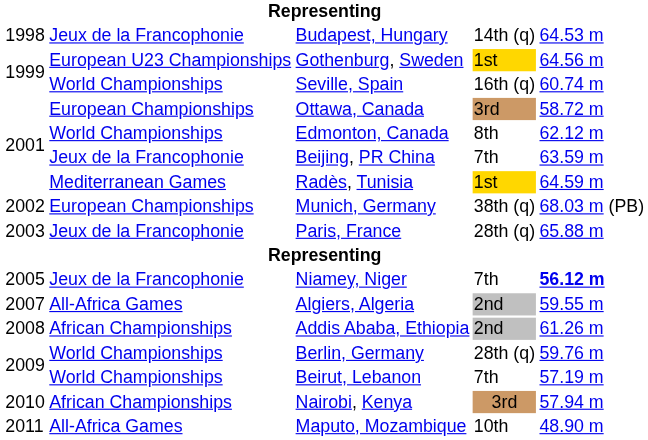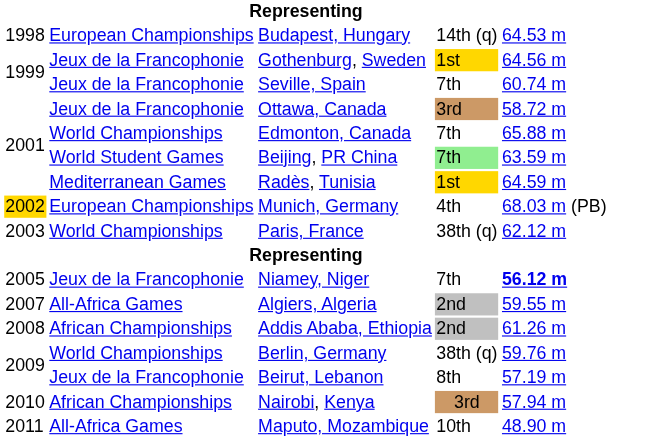 <table>
 <tr>
 <th colspan="5">Representing </th>
 </tr>
 <tr>
 <td>1998</td>
-<td><a href='#'>Jeux de la Francophonie</a></td>
+<td><a href='#'>European Championships</a></td>
 <td><a href='#'>Budapest, Hungary</a></td>
 <td>14th (q)</td>
 <td><a href='#'>64.53 m</a></td>
 </tr>
 <tr>
 <td rowspan=2>1999</td>
-<td><a href='#'>European U23 Championships</a></td>
+<td><a href='#'>Jeux de la Francophonie</a></td>
 <td><a href='#'>Gothenburg</a>, <a href='#'>Sweden</a></td>
 <td bgcolor="gold">1st</td>
 <td><a href='#'>64.56 m</a></td>
 </tr>
 <tr>
-<td><a href='#'>World Championships</a></td>
+<td><a href='#'>Jeux de la Francophonie</a></td>
 <td><a href='#'>Seville, Spain</a></td>
-<td>16th (q)</td>
+<td>7th</td>
 <td><a href='#'>60.74 m</a></td>
 </tr>
 <tr>
 <td rowspan=4>2001</td>
-<td><a href='#'>European Championships</a></td>
+<td><a href='#'>Jeux de la Francophonie</a></td>
 <td><a href='#'>Ottawa, Canada</a></td>
 <td bgcolor=cc9966>3rd</td>
 <td><a href='#'>58.72 m</a></td>
 </tr>
 <tr>
 <td><a href='#'>World Championships</a></td>
 <td><a href='#'>Edmonton, Canada</a></td>
-<td>8th</td>
-<td><a href='#'>62.12 m</a></td>
+<td>7th</td>
+<td><a href='#'>65.88 m</a></td>
 </tr>
 <tr>
-<td><a href='#'>Jeux de la Francophonie</a></td>
+<td><a href='#'>World Student Games</a></td>
 <td><a href='#'>Beijing</a>, <a href='#'>PR China</a></td>
-<td>7th</td>
+<td style="background: lightgreen;">7th</td>
 <td><a href='#'>63.59 m</a></td>
 </tr>
 <tr>
 <td><a href='#'>Mediterranean Games</a></td>
 <td><a href='#'>Radès</a>, <a href='#'>Tunisia</a></td>
 <td bgcolor="gold">1st</td>
 <td><a href='#'>64.59 m</a></td>
 </tr>
 <tr>
-<td>2002</td>
+<td style="background: gold;">2002</td>
 <td><a href='#'>European Championships</a></td>
 <td><a href='#'>Munich, Germany</a></td>
-<td>38th (q)</td>
+<td>4th</td>
 <td><a href='#'>68.03 m</a> (PB)</td>
 </tr>
 <tr>
 <td>2003</td>
-<td><a href='#'>Jeux de la Francophonie</a></td>
+<td><a href='#'>World Championships</a></td>
 <td><a href='#'>Paris, France</a></td>
-<td>28th (q)</td>
-<td><a href='#'>65.88 m</a></td>
+<td>38th (q)</td>
+<td><a href='#'>62.12 m</a></td>
 </tr>
 <tr>
 <th colspan="5">Representing </th>
 </tr>
 <tr>
 <td>2005</td>
 <td><a href='#'>Jeux de la Francophonie</a></td>
 <td><a href='#'>Niamey, Niger</a></td>
 <td>7th</td>
 <td><strong><a href='#'>56.12 m</a></strong></td>
 </tr>
 <tr>
 <td>2007</td>
 <td><a href='#'>All-Africa Games</a></td>
 <td><a href='#'>Algiers, Algeria</a></td>
 <td bgcolor="silver">2nd</td>
 <td><a href='#'>59.55 m</a></td>
 </tr>
 <tr>
 <td>2008</td>
 <td><a href='#'>African Championships</a></td>
 <td><a href='#'>Addis Ababa, Ethiopia</a></td>
 <td bgcolor="silver">2nd</td>
 <td><a href='#'>61.26 m</a></td>
 </tr>
 <tr>
 <td rowspan=2>2009</td>
 <td><a href='#'>World Championships</a></td>
 <td><a href='#'>Berlin, Germany</a></td>
-<td>28th (q)</td>
+<td>38th (q)</td>
 <td><a href='#'>59.76 m</a></td>
 </tr>
 <tr>
-<td><a href='#'>World Championships</a></td>
+<td><a href='#'>Jeux de la Francophonie</a></td>
 <td><a href='#'>Beirut, Lebanon</a></td>
-<td>7th</td>
+<td>8th</td>
 <td><a href='#'>57.19 m</a></td>
 </tr>
 <tr>
 <td>2010</td>
 <td><a href='#'>African Championships</a></td>
 <td><a href='#'>Nairobi</a>, <a href='#'>Kenya</a></td>
 <td bgcolor="cc9966" align="center">3rd</td>
 <td><a href='#'>57.94 m</a></td>
 </tr>
 <tr>
 <td>2011</td>
 <td><a href='#'>All-Africa Games</a></td>
 <td><a href='#'>Maputo, Mozambique</a></td>
 <td>10th</td>
 <td><a href='#'>48.90 m</a></td>
 </tr>
 </table>
